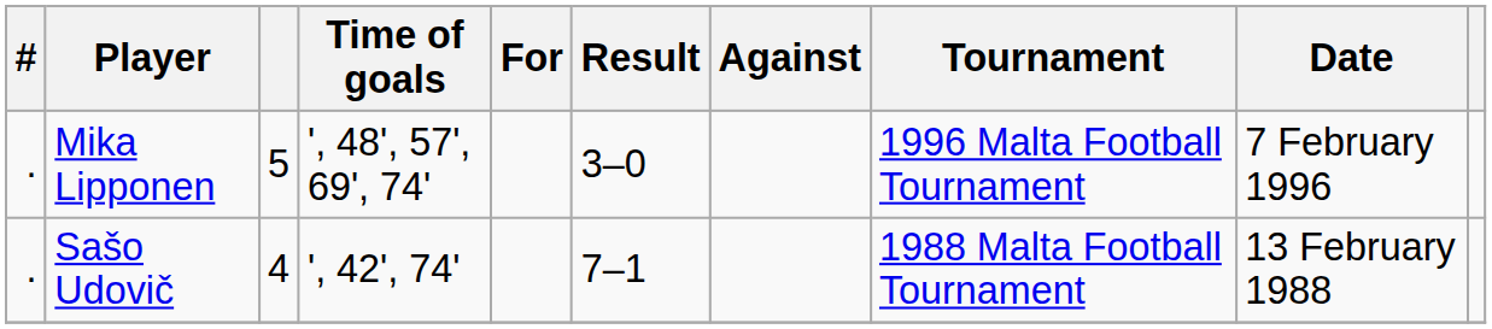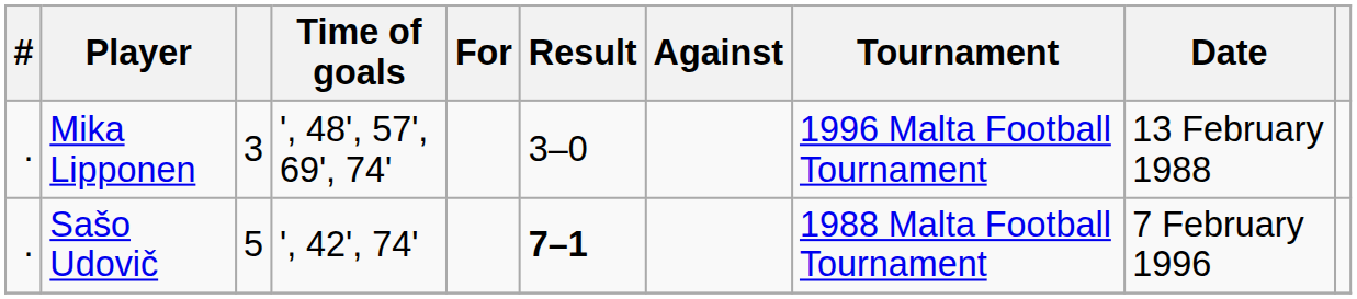 <table class="wikitable plainrowheaders sortable">
 <tr>
 <th scope=col>#</th>
 <th scope=col>Player</th>
 <th scope=col></th>
 <th scope=col>Time of goals</th>
 <th scope=col>For</th>
 <th scope=col>Result</th>
 <th scope=col>Against</th>
 <th scope=col>Tournament</th>
 <th scope=col>Date</th>
 <th scope=col class=unsortable></th>
 </tr>
 <tr>
 <td align="right">.</td>
 <td><a href='#'>Mika Lipponen</a></td>
-<td align="center">5</td>
+<td align="center">3</td>
 <td>', 48', 57', 69', 74'</td>
 <td></td>
 <td>3–0</td>
 <td></td>
 <td><a href='#'>1996 Malta Football Tournament</a></td>
-<td>7 February 1996</td>
+<td>13 February 1988</td>
 <td></td>
 </tr>
 <tr>
 <td align="right">.</td>
 <td><a href='#'>Sašo Udovič</a></td>
-<td align="center">4</td>
+<td align="center">5</td>
 <td>', 42', 74'</td>
 <td></td>
-<td>7–1</td>
+<td><strong>7–1</strong></td>
 <td></td>
 <td><a href='#'>1988 Malta Football Tournament</a></td>
-<td>13 February 1988</td>
+<td>7 February 1996</td>
 <td></td>
 </tr>
 <tr>
 </tr>
 </table>
